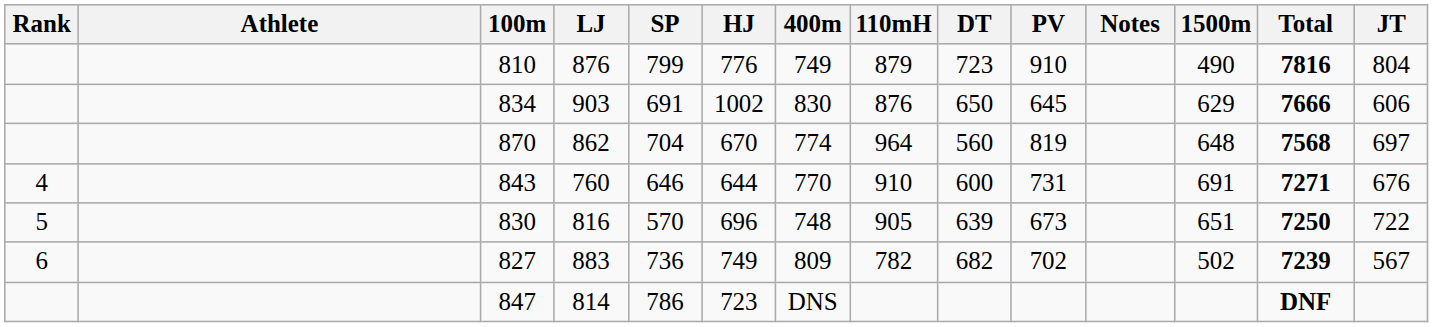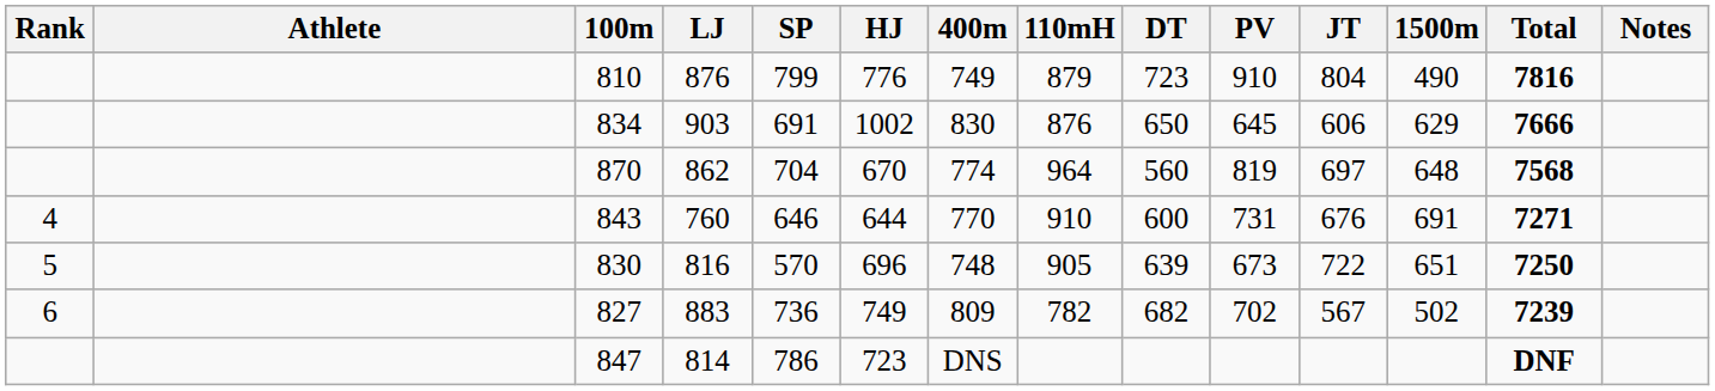 <table class=wikitable style="text-align:center">
 <tr>
 <th width=40>Rank</th>
 <th width=250>Athlete</th>
 <th width=40>100m</th>
 <th width=40>LJ</th>
 <th width=40>SP</th>
 <th width=40>HJ</th>
 <th width=40>400m</th>
 <th width=40>110mH</th>
 <th width=40>DT</th>
 <th width=40>PV</th>
-<th width=50>Notes</th>
+<th width=40>JT</th>
 <th width=40>1500m</th>
 <th width=55>Total</th>
-<th width=40>JT</th>
+<th width=50>Notes</th>
 </tr>
 <tr>
 <td></td>
 <td align="left"></td>
 <td>810</td>
 <td>876</td>
 <td>799</td>
 <td>776</td>
 <td>749</td>
 <td>879</td>
 <td>723</td>
 <td>910</td>
-<td></td>
+<td>804</td>
 <td>490</td>
 <td><strong>7816</strong></td>
-<td>804</td>
+<td></td>
 </tr>
 <tr>
 <td></td>
 <td align="left"></td>
 <td>834</td>
 <td>903</td>
 <td>691</td>
 <td>1002</td>
 <td>830</td>
 <td>876</td>
 <td>650</td>
 <td>645</td>
-<td></td>
+<td>606</td>
 <td>629</td>
 <td><strong>7666</strong></td>
-<td>606</td>
+<td></td>
 </tr>
 <tr>
 <td></td>
 <td align="left"></td>
 <td>870</td>
 <td>862</td>
 <td>704</td>
 <td>670</td>
 <td>774</td>
 <td>964</td>
 <td>560</td>
 <td>819</td>
-<td></td>
+<td>697</td>
 <td>648</td>
 <td><strong>7568</strong></td>
-<td>697</td>
+<td></td>
 </tr>
 <tr>
 <td>4</td>
 <td align="left"></td>
 <td>843</td>
 <td>760</td>
 <td>646</td>
 <td>644</td>
 <td>770</td>
 <td>910</td>
 <td>600</td>
 <td>731</td>
-<td></td>
+<td>676</td>
 <td>691</td>
 <td><strong>7271</strong></td>
-<td>676</td>
+<td></td>
 </tr>
 <tr>
 <td>5</td>
 <td align="left"></td>
 <td>830</td>
 <td>816</td>
 <td>570</td>
 <td>696</td>
 <td>748</td>
 <td>905</td>
 <td>639</td>
 <td>673</td>
-<td></td>
+<td>722</td>
 <td>651</td>
 <td><strong>7250</strong></td>
-<td>722</td>
+<td></td>
 </tr>
 <tr>
 <td>6</td>
 <td align="left"></td>
 <td>827</td>
 <td>883</td>
 <td>736</td>
 <td>749</td>
 <td>809</td>
 <td>782</td>
 <td>682</td>
 <td>702</td>
-<td></td>
+<td>567</td>
 <td>502</td>
 <td><strong>7239</strong></td>
-<td>567</td>
+<td></td>
 </tr>
 <tr>
 <td></td>
 <td align="left"></td>
 <td>847</td>
 <td>814</td>
 <td>786</td>
 <td>723</td>
 <td>DNS</td>
 <td></td>
 <td></td>
 <td></td>
 <td></td>
 <td></td>
 <td><strong>DNF</strong></td>
 <td></td>
 </tr>
 </table>
